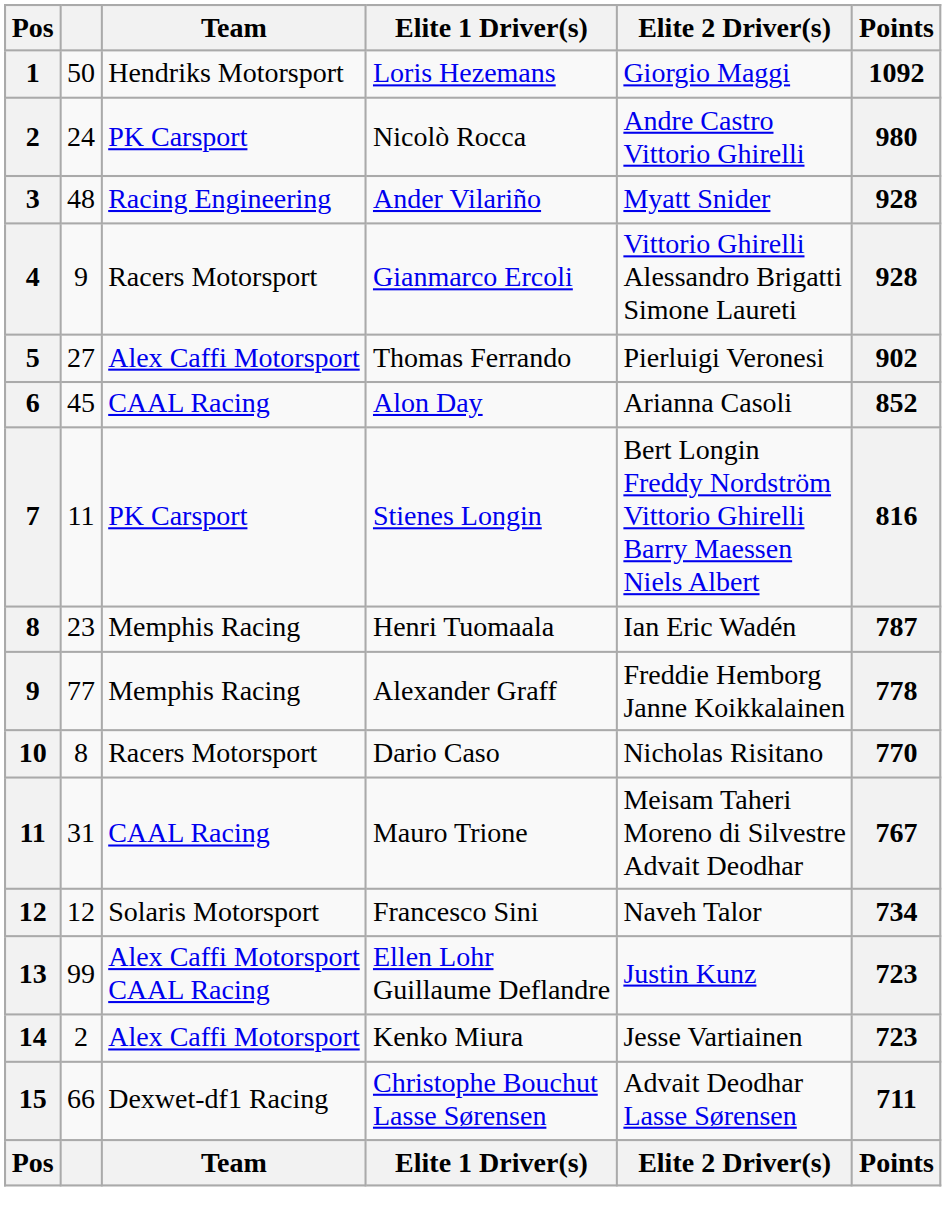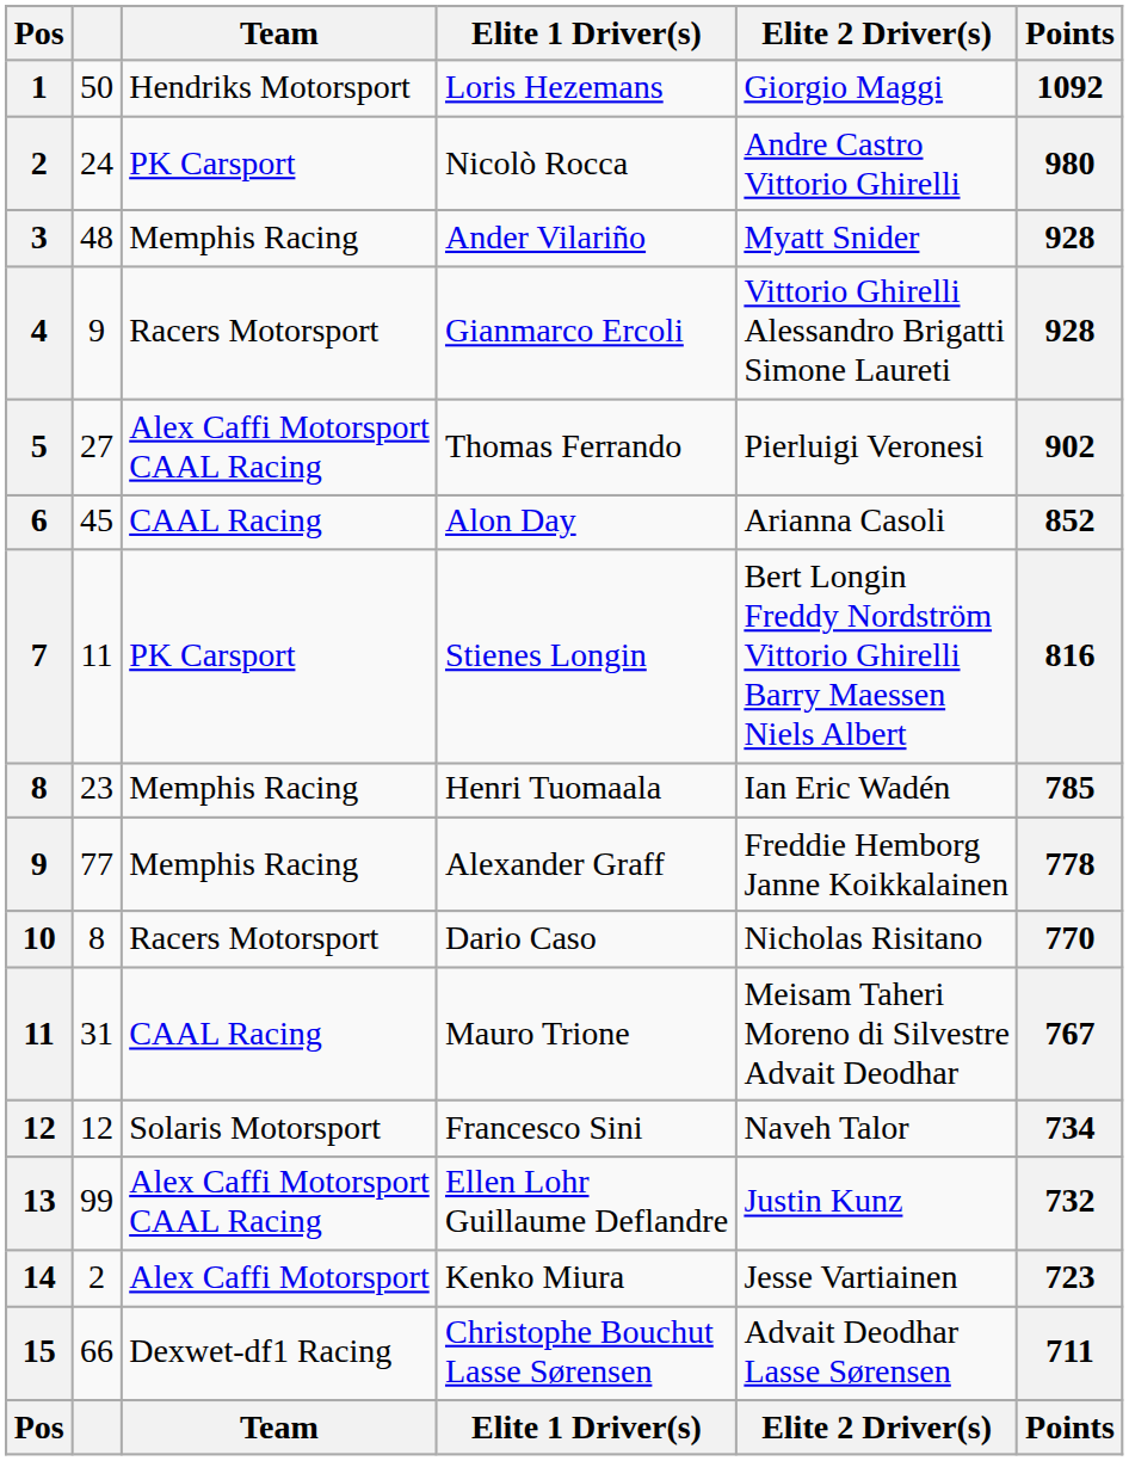 <table class="wikitable" style="font-size:85%; text-align:center">
 <tr>
 <th>Pos</th>
 <th></th>
 <th>Team</th>
 <th>Elite 1 Driver(s)</th>
 <th>Elite 2 Driver(s)</th>
 <th>Points</th>
 </tr>
 <tr>
 <th>1</th>
 <td>50</td>
 <td align="left"> Hendriks Motorsport</td>
 <td align="left"> <a href='#'>Loris Hezemans</a></td>
 <td align="left"> <a href='#'>Giorgio Maggi</a></td>
 <th>1092</th>
 </tr>
 <tr>
 <th>2</th>
 <td>24</td>
 <td align="left"> <a href='#'>PK Carsport</a></td>
 <td align="left"> Nicolò Rocca</td>
 <td align="left"> <a href='#'>Andre Castro</a><br> <a href='#'>Vittorio Ghirelli</a></td>
 <th>980</th>
 </tr>
 <tr>
 <th>3</th>
 <td>48</td>
-<td align="left"> <a href='#'>Racing Engineering</a></td>
+<td align="left"> Memphis Racing</td>
 <td align="left"> <a href='#'>Ander Vilariño</a></td>
 <td align="left"> <a href='#'>Myatt Snider</a></td>
 <th>928</th>
 </tr>
 <tr>
 <th>4</th>
 <td>9</td>
 <td align="left"> Racers Motorsport</td>
 <td align="left"> <a href='#'>Gianmarco Ercoli</a></td>
 <td align="left"> <a href='#'>Vittorio Ghirelli</a><br> Alessandro Brigatti<br> Simone Laureti</td>
 <th>928</th>
 </tr>
 <tr>
 <th>5</th>
 <td>27</td>
-<td align="left"> <a href='#'>Alex Caffi Motorsport</a></td>
+<td align="left"> <a href='#'>Alex Caffi Motorsport</a> <small></small><br> <a href='#'>CAAL Racing</a> <small></small></td>
 <td align="left"> Thomas Ferrando</td>
 <td align="left"> Pierluigi Veronesi</td>
 <th>902</th>
 </tr>
 <tr>
 <th>6</th>
 <td>45</td>
 <td align="left"> <a href='#'>CAAL Racing</a></td>
 <td align="left"> <a href='#'>Alon Day</a></td>
 <td align="left"> Arianna Casoli</td>
 <th>852</th>
 </tr>
 <tr>
 <th>7</th>
 <td>11</td>
 <td align="left"> <a href='#'>PK Carsport</a></td>
 <td align="left"> <a href='#'>Stienes Longin</a></td>
 <td align="left"> Bert Longin<br> <a href='#'>Freddy Nordström</a><br> <a href='#'>Vittorio Ghirelli</a><br> <a href='#'>Barry Maessen</a><br> <a href='#'>Niels Albert</a></td>
 <th>816</th>
 </tr>
 <tr>
 <th>8</th>
 <td>23</td>
 <td align="left"> Memphis Racing</td>
 <td align="left"> Henri Tuomaala</td>
 <td align="left"> Ian Eric Wadén</td>
-<th>787</th>
+<th>785</th>
 </tr>
 <tr>
 <th>9</th>
 <td>77</td>
 <td align="left"> Memphis Racing</td>
 <td align="left"> Alexander Graff</td>
 <td align="left"> Freddie Hemborg<br> Janne Koikkalainen</td>
 <th>778</th>
 </tr>
 <tr>
 <th>10</th>
 <td>8</td>
 <td align="left"> Racers Motorsport</td>
 <td align="left"> Dario Caso</td>
 <td align="left"> Nicholas Risitano</td>
 <th>770</th>
 </tr>
 <tr>
 <th>11</th>
 <td>31</td>
 <td align="left"> <a href='#'>CAAL Racing</a></td>
 <td align="left"> Mauro Trione</td>
 <td align="left"> Meisam Taheri<br> Moreno di Silvestre<br> Advait Deodhar</td>
 <th>767</th>
 </tr>
 <tr>
 <th>12</th>
 <td>12</td>
 <td align="left"> Solaris Motorsport</td>
 <td align="left"> Francesco Sini</td>
 <td align="left"> Naveh Talor</td>
 <th>734</th>
 </tr>
 <tr>
 <th>13</th>
 <td>99</td>
 <td align="left"> <a href='#'>Alex Caffi Motorsport</a> <small></small><br> <a href='#'>CAAL Racing</a> <small></small></td>
 <td align="left"> <a href='#'>Ellen Lohr</a><br> Guillaume Deflandre</td>
 <td align="left"> <a href='#'>Justin Kunz</a></td>
-<th>723</th>
+<th>732</th>
 </tr>
 <tr>
 <th>14</th>
 <td>2</td>
 <td align="left"> <a href='#'>Alex Caffi Motorsport</a></td>
 <td align="left"> Kenko Miura</td>
 <td align="left"> Jesse Vartiainen</td>
 <th>723</th>
 </tr>
 <tr>
 <th>15</th>
 <td>66</td>
 <td align="left"> Dexwet-df1 Racing</td>
 <td align="left"> <a href='#'>Christophe Bouchut</a><br> <a href='#'>Lasse Sørensen</a></td>
 <td align="left"> Advait Deodhar<br> <a href='#'>Lasse Sørensen</a></td>
 <th>711</th>
 </tr>
 <tr>
 <th>Pos</th>
 <th></th>
 <th>Team</th>
 <th>Elite 1 Driver(s)</th>
 <th>Elite 2 Driver(s)</th>
 <th>Points</th>
 </tr>
 </table>
